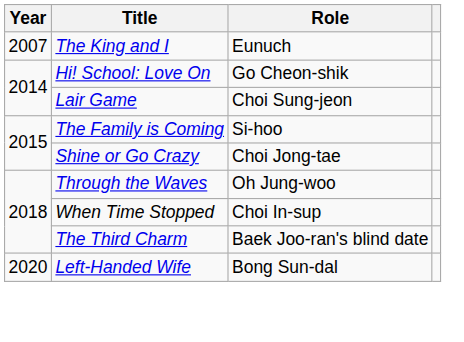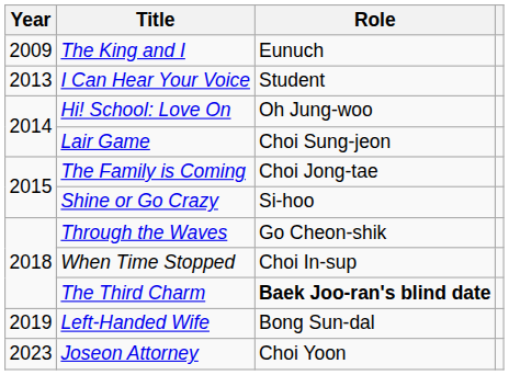 <table class="wikitable">
 <tr>
 <th>Year</th>
 <th>Title</th>
 <th>Role</th>
 <th></th>
 </tr>
 <tr>
-<td>2007</td>
+<td>2009</td>
 <td><em><a href='#'>The King and I</a></em></td>
 <td>Eunuch</td>
 <td></td>
 </tr>
 <tr>
+<td>2013</td>
+<td><em><a href='#'>I Can Hear Your Voice</a></em></td>
+<td>Student</td>
+<td></td>
+</tr>
+<tr>
 <td rowspan="2">2014</td>
 <td><em><a href='#'>Hi! School: Love On</a></em></td>
-<td>Go Cheon-shik</td>
+<td>Oh Jung-woo</td>
 <td></td>
 </tr>
 <tr>
 <td><em><a href='#'>Lair Game</a></em></td>
 <td>Choi Sung-jeon</td>
 <td></td>
 </tr>
 <tr>
 <td rowspan="2">2015</td>
 <td><em><a href='#'>The Family is Coming</a></em></td>
-<td>Si-hoo</td>
+<td>Choi Jong-tae</td>
 <td></td>
 </tr>
 <tr>
 <td><em><a href='#'>Shine or Go Crazy</a></em></td>
-<td>Choi Jong-tae</td>
+<td>Si-hoo</td>
 <td></td>
 </tr>
 <tr>
 <td rowspan="3">2018</td>
 <td><em><a href='#'>Through the Waves</a></em></td>
-<td>Oh Jung-woo</td>
+<td>Go Cheon-shik</td>
 <td></td>
 </tr>
 <tr>
 <td><em>When Time Stopped</em></td>
 <td>Choi In-sup</td>
 <td></td>
 </tr>
 <tr>
 <td><em><a href='#'>The Third Charm</a></em></td>
-<td>Baek Joo-ran's blind date</td>
+<td><strong>Baek Joo-ran's blind date</strong></td>
 <td></td>
 </tr>
 <tr>
-<td>2020</td>
+<td>2019</td>
 <td><em><a href='#'>Left-Handed Wife</a></em></td>
 <td>Bong Sun-dal</td>
 <td></td>
 </tr>
+<tr>
+<td>2023</td>
+<td><em><a href='#'>Joseon Attorney</a></em></td>
+<td>Choi Yoon</td>
+<td></td>
+</tr>
 </table>
